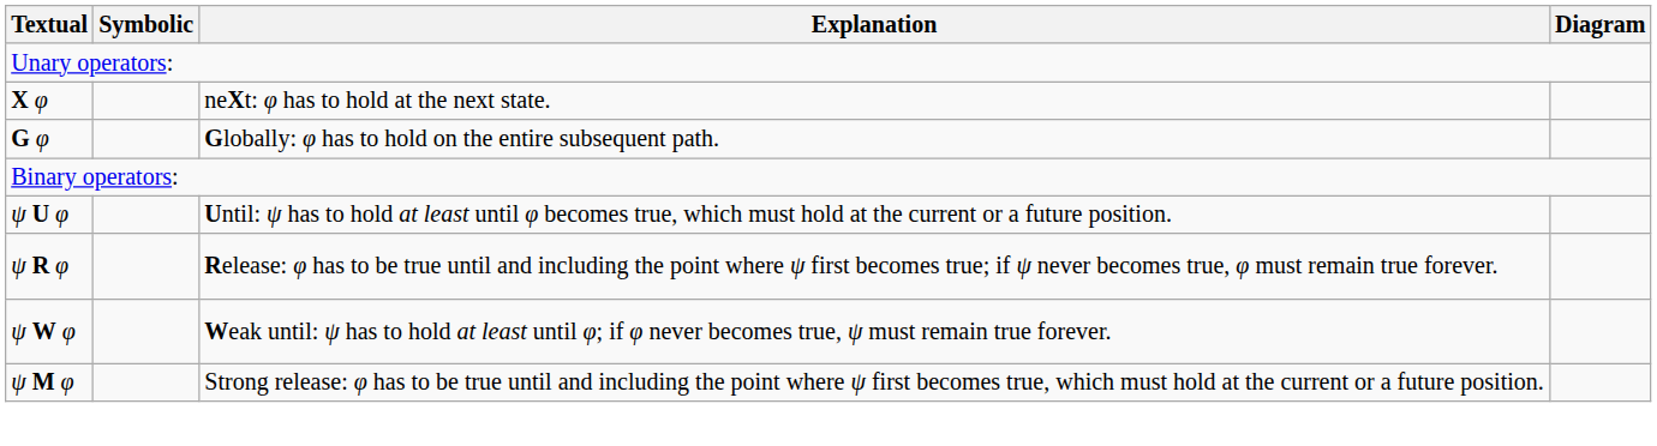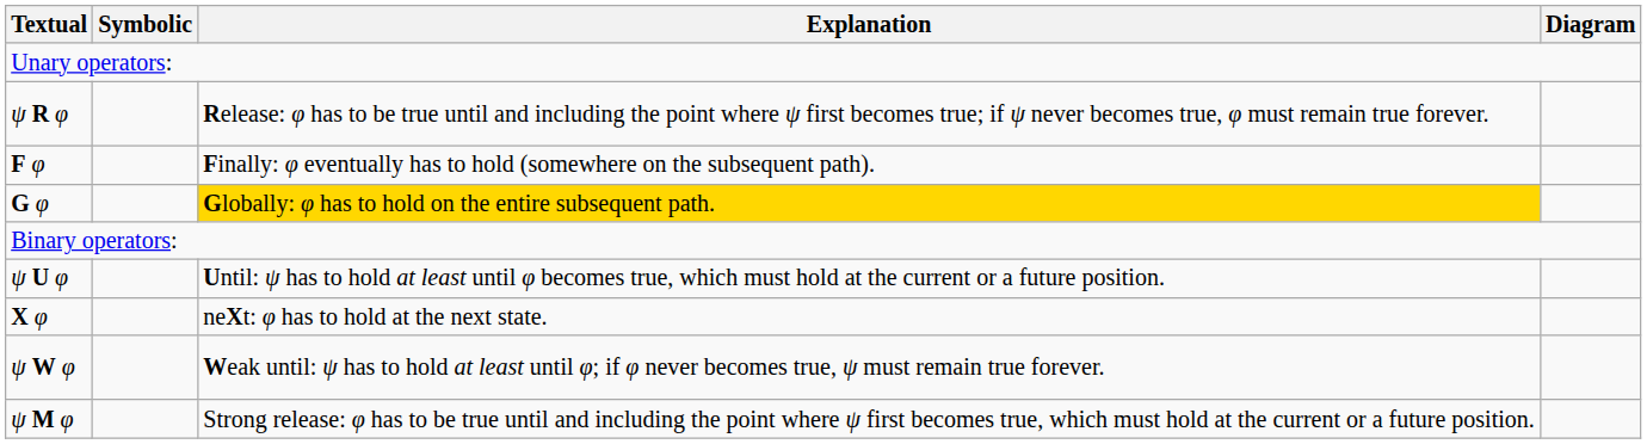 <table class="wikitable">
 <tr>
 <th>Textual</th>
 <th>Symbolic</th>
 <th>Explanation</th>
 <th>Diagram</th>
 </tr>
 <tr>
 <td colspan="4"><a href='#'>Unary operators</a>:</td>
 </tr>
 <tr>
-<td><strong>X</strong> <em>φ</em></td>
+<td><em>ψ</em> <strong>R</strong> <em>φ</em></td>
 <td></td>
-<td>ne<strong>X</strong>t: <em>φ</em> has to hold at the next state.</td>
+<td><strong>R</strong>elease: <em>φ</em> has to be true until and including the point where <em>ψ</em> first becomes true; if <em>ψ</em> never becomes true, <em>φ</em> must remain true forever.</td>
+<td><br><br></td>
+</tr>
+<tr>
+<td><strong>F</strong> <em>φ</em></td>
+<td></td>
+<td><strong>F</strong>inally: <em>φ</em> eventually has to hold (somewhere on the subsequent path).</td>
 <td></td>
 </tr>
 <tr>
 <td><strong>G</strong> <em>φ</em></td>
 <td></td>
-<td><strong>G</strong>lobally: <em>φ</em> has to hold on the entire subsequent path.</td>
+<td style="background: gold;"><strong>G</strong>lobally: <em>φ</em> has to hold on the entire subsequent path.</td>
 <td></td>
 </tr>
 <tr>
 <td colspan="4"><a href='#'>Binary operators</a>:</td>
 </tr>
 <tr>
 <td><em>ψ</em> <strong>U</strong> <em>φ</em></td>
 <td></td>
 <td><strong>U</strong>ntil: <em>ψ</em> has to hold <em>at least</em> until <em>φ</em> becomes true, which must hold at the current or a future position.</td>
 <td></td>
 </tr>
 <tr>
-<td><em>ψ</em> <strong>R</strong> <em>φ</em></td>
+<td><strong>X</strong> <em>φ</em></td>
 <td></td>
-<td><strong>R</strong>elease: <em>φ</em> has to be true until and including the point where <em>ψ</em> first becomes true; if <em>ψ</em> never becomes true, <em>φ</em> must remain true forever.</td>
-<td><br><br></td>
+<td>ne<strong>X</strong>t: <em>φ</em> has to hold at the next state.</td>
+<td></td>
 </tr>
 <tr>
 <td><em>ψ</em> <strong>W</strong> <em>φ</em></td>
 <td></td>
 <td><strong>W</strong>eak until: <em>ψ</em> has to hold <em>at least</em> until <em>φ</em>; if <em>φ</em> never becomes true, <em>ψ</em> must remain true forever.</td>
 <td><br><br></td>
 </tr>
 <tr>
 <td><em>ψ</em> <strong>M</strong> <em>φ</em></td>
 <td></td>
 <td>Strong release: <em>φ</em> has to be true until and including the point where <em>ψ</em> first becomes true, which must hold at the current or a future position.</td>
 <td></td>
 </tr>
 </table>
